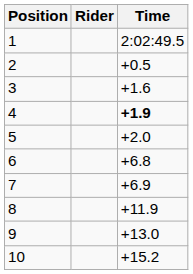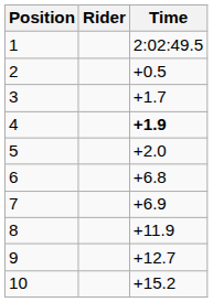 <table class="wikitable">
 <tr>
 <th>Position</th>
 <th>Rider</th>
 <th>Time</th>
 </tr>
 <tr>
 <td>1</td>
 <td></td>
 <td>2:02:49.5</td>
 </tr>
 <tr>
 <td>2</td>
 <td></td>
 <td>+0.5</td>
 </tr>
 <tr>
 <td>3</td>
 <td></td>
-<td>+1.6</td>
+<td>+1.7</td>
 </tr>
 <tr>
 <td>4</td>
 <td></td>
 <td><strong>+1.9</strong></td>
 </tr>
 <tr>
 <td>5</td>
 <td></td>
 <td>+2.0</td>
 </tr>
 <tr>
 <td>6</td>
 <td></td>
 <td>+6.8</td>
 </tr>
 <tr>
 <td>7</td>
 <td></td>
 <td>+6.9</td>
 </tr>
 <tr>
 <td>8</td>
 <td></td>
 <td>+11.9</td>
 </tr>
 <tr>
 <td>9</td>
 <td></td>
-<td>+13.0</td>
+<td>+12.7</td>
 </tr>
 <tr>
 <td>10</td>
 <td></td>
 <td>+15.2</td>
 </tr>
 </table>
